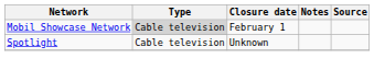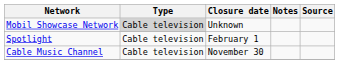 <table class="wikitable sortable">
 <tr>
 <th>Network</th>
 <th>Type</th>
 <th>Closure date</th>
 <th>Notes</th>
 <th>Source</th>
 </tr>
 <tr>
 <td><a href='#'>Mobil Showcase Network</a></td>
 <td style="background: lightgrey;">Cable television</td>
-<td>February 1</td>
+<td>Unknown</td>
 <td></td>
 <td></td>
 </tr>
 <tr>
 <td><a href='#'>Spotlight</a></td>
 <td>Cable television</td>
-<td>Unknown</td>
+<td>February 1</td>
+<td></td>
+<td></td>
+</tr>
+<tr>
+<td><a href='#'>Cable Music Channel</a></td>
+<td>Cable television</td>
+<td>November 30</td>
 <td></td>
 <td></td>
 </tr>
 <tr>
 </tr>
 </table>
